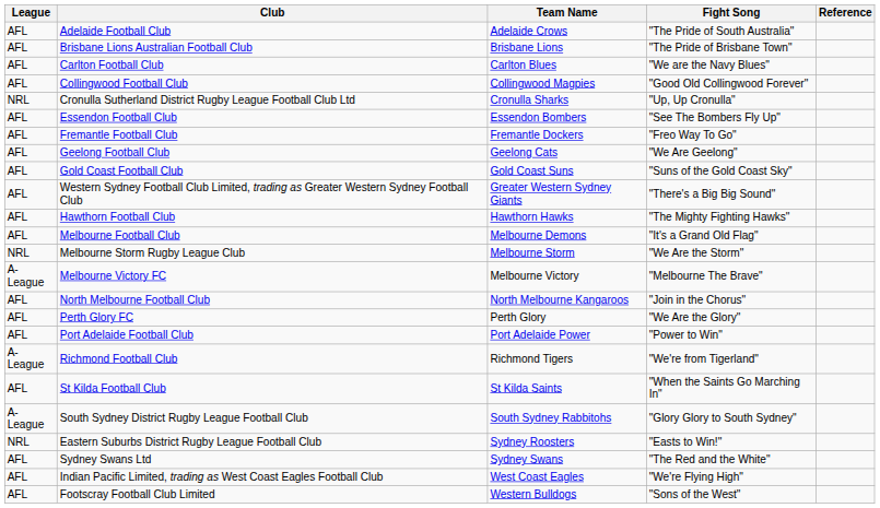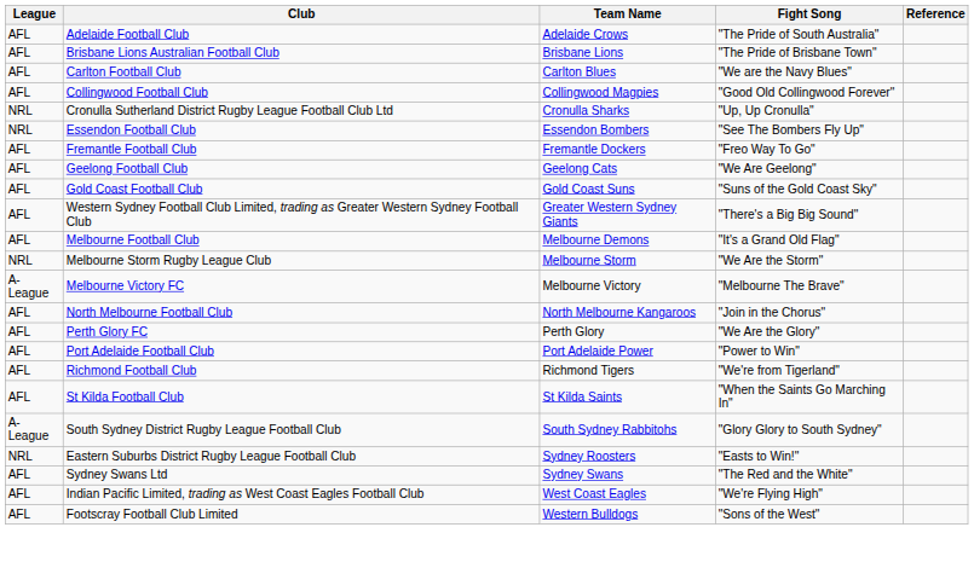 <table class="sortable wikitable" style="width:100%;">
 <tr>
 <th>League</th>
 <th>Club</th>
 <th>Team Name</th>
 <th>Fight Song</th>
 <th>Reference</th>
 </tr>
 <tr>
 <td>AFL</td>
 <td><a href='#'>Adelaide Football Club</a></td>
 <td><a href='#'>Adelaide Crows</a></td>
 <td>"The Pride of South Australia"</td>
 <td></td>
 </tr>
 <tr>
 <td>AFL</td>
 <td><a href='#'>Brisbane Lions Australian Football Club</a></td>
 <td><a href='#'>Brisbane Lions</a></td>
 <td>"The Pride of Brisbane Town"</td>
 <td></td>
 </tr>
 <tr>
 <td>AFL</td>
 <td><a href='#'>Carlton Football Club</a></td>
 <td><a href='#'>Carlton Blues</a></td>
 <td>"We are the Navy Blues"</td>
 <td></td>
 </tr>
 <tr>
 <td>AFL</td>
 <td><a href='#'>Collingwood Football Club</a></td>
 <td><a href='#'>Collingwood Magpies</a></td>
 <td>"Good Old Collingwood Forever"</td>
 <td></td>
 </tr>
 <tr>
 <td>NRL</td>
 <td>Cronulla Sutherland District Rugby League Football Club Ltd</td>
 <td><a href='#'>Cronulla Sharks</a></td>
 <td>"Up, Up Cronulla"</td>
 <td></td>
 </tr>
 <tr>
-<td>AFL</td>
+<td>NRL</td>
 <td><a href='#'>Essendon Football Club</a></td>
 <td><a href='#'>Essendon Bombers</a></td>
 <td>"See The Bombers Fly Up"</td>
 <td></td>
 </tr>
 <tr>
 <td>AFL</td>
 <td><a href='#'>Fremantle Football Club</a></td>
 <td><a href='#'>Fremantle Dockers</a></td>
 <td>"Freo Way To Go"</td>
 <td></td>
 </tr>
 <tr>
 <td>AFL</td>
 <td><a href='#'>Geelong Football Club</a></td>
 <td><a href='#'>Geelong Cats</a></td>
 <td>"We Are Geelong"</td>
 <td></td>
 </tr>
 <tr>
 <td>AFL</td>
 <td><a href='#'>Gold Coast Football Club</a></td>
 <td><a href='#'>Gold Coast Suns</a></td>
 <td>"Suns of the Gold Coast Sky"</td>
 <td></td>
 </tr>
 <tr>
 <td>AFL</td>
 <td>Western Sydney Football Club Limited, <em>trading as</em> Greater Western Sydney Football Club</td>
 <td><a href='#'>Greater Western Sydney Giants</a></td>
 <td>"There's a Big Big Sound"</td>
-<td></td>
-</tr>
-<tr>
-<td>AFL</td>
-<td><a href='#'>Hawthorn Football Club</a></td>
-<td><a href='#'>Hawthorn Hawks</a></td>
-<td>"The Mighty Fighting Hawks"</td>
 <td></td>
 </tr>
 <tr>
 <td>AFL</td>
 <td><a href='#'>Melbourne Football Club</a></td>
 <td><a href='#'>Melbourne Demons</a></td>
 <td>"It's a Grand Old Flag"</td>
 <td></td>
 </tr>
 <tr>
 <td>NRL</td>
 <td>Melbourne Storm Rugby League Club</td>
 <td><a href='#'>Melbourne Storm</a></td>
 <td>"We Are the Storm"</td>
 <td></td>
 </tr>
 <tr>
 <td>A-League</td>
 <td><a href='#'>Melbourne Victory FC</a></td>
 <td>Melbourne Victory</td>
 <td>"Melbourne The Brave"</td>
 <td></td>
 </tr>
 <tr>
 <td>AFL</td>
 <td><a href='#'>North Melbourne Football Club</a></td>
 <td><a href='#'>North Melbourne Kangaroos</a></td>
 <td>"Join in the Chorus"</td>
 <td></td>
 </tr>
 <tr>
 <td>AFL</td>
 <td><a href='#'>Perth Glory FC</a></td>
 <td>Perth Glory</td>
 <td>"We Are the Glory"</td>
 <td></td>
 </tr>
 <tr>
 <td>AFL</td>
 <td><a href='#'>Port Adelaide Football Club</a></td>
 <td><a href='#'>Port Adelaide Power</a></td>
 <td>"Power to Win"</td>
 <td></td>
 </tr>
 <tr>
-<td>A-League</td>
+<td>AFL</td>
 <td><a href='#'>Richmond Football Club</a></td>
 <td>Richmond Tigers</td>
 <td>"We're from Tigerland"</td>
 <td></td>
 </tr>
 <tr>
 <td>AFL</td>
 <td><a href='#'>St Kilda Football Club</a></td>
 <td><a href='#'>St Kilda Saints</a></td>
 <td>"When the Saints Go Marching In"</td>
 <td></td>
 </tr>
 <tr>
 <td>A-League</td>
 <td>South Sydney District Rugby League Football Club</td>
 <td><a href='#'>South Sydney Rabbitohs</a></td>
 <td>"Glory Glory to South Sydney"</td>
 <td></td>
 </tr>
 <tr>
 <td>NRL</td>
 <td>Eastern Suburbs District Rugby League Football Club</td>
 <td><a href='#'>Sydney Roosters</a></td>
 <td>"Easts to Win!"</td>
 <td></td>
 </tr>
 <tr>
 <td>AFL</td>
 <td>Sydney Swans Ltd</td>
 <td><a href='#'>Sydney Swans</a></td>
 <td>"The Red and the White"</td>
 <td></td>
 </tr>
 <tr>
 <td>AFL</td>
 <td>Indian Pacific Limited, <em>trading as</em> West Coast Eagles Football Club</td>
 <td><a href='#'>West Coast Eagles</a></td>
 <td>"We're Flying High"</td>
 <td></td>
 </tr>
 <tr>
 <td>AFL</td>
 <td>Footscray Football Club Limited</td>
 <td><a href='#'>Western Bulldogs</a></td>
 <td>"Sons of the West"</td>
 <td></td>
 </tr>
 </table>
